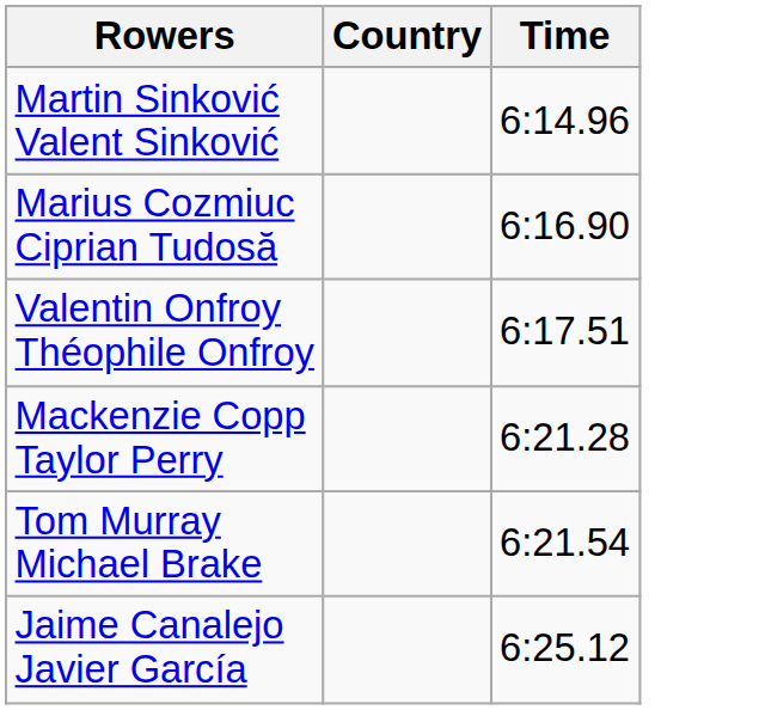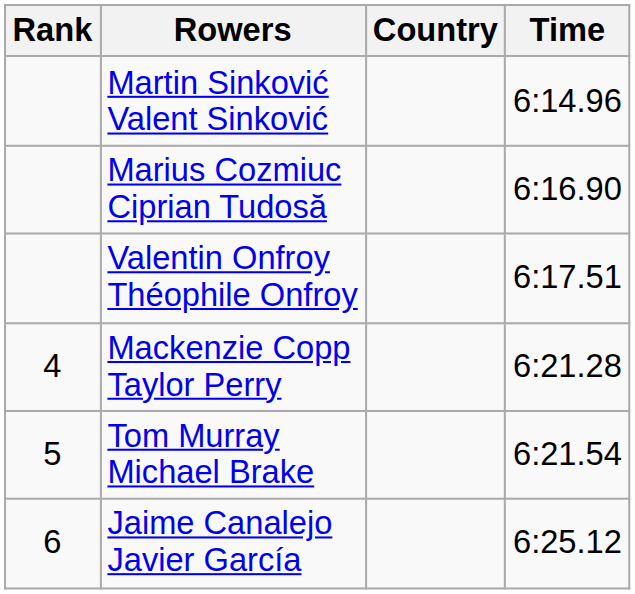 <table class="wikitable" style="text-align:center">
 <tr>
+<th>Rank</th>
 <th>Rowers</th>
 <th>Country</th>
 <th>Time</th>
 </tr>
 <tr>
+<td></td>
 <td align="left"><a href='#'>Martin Sinković</a><br><a href='#'>Valent Sinković</a></td>
 <td align="left"></td>
 <td>6:14.96</td>
 </tr>
 <tr>
+<td></td>
 <td align="left"><a href='#'>Marius Cozmiuc</a><br><a href='#'>Ciprian Tudosă</a></td>
 <td align="left"></td>
 <td>6:16.90</td>
 </tr>
 <tr>
+<td></td>
 <td align="left"><a href='#'>Valentin Onfroy</a><br><a href='#'>Théophile Onfroy</a></td>
 <td align="left"></td>
 <td>6:17.51</td>
 </tr>
 <tr>
+<td>4</td>
 <td align="left"><a href='#'>Mackenzie Copp</a><br><a href='#'>Taylor Perry</a></td>
 <td align="left"></td>
 <td>6:21.28</td>
 </tr>
 <tr>
+<td>5</td>
 <td align="left"><a href='#'>Tom Murray</a><br><a href='#'>Michael Brake</a></td>
 <td align="left"></td>
 <td>6:21.54</td>
 </tr>
 <tr>
+<td>6</td>
 <td align="left"><a href='#'>Jaime Canalejo</a><br><a href='#'>Javier García</a></td>
 <td align="left"></td>
 <td>6:25.12</td>
 </tr>
 </table>
